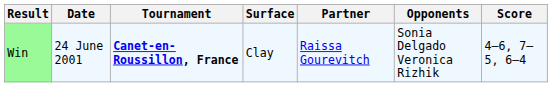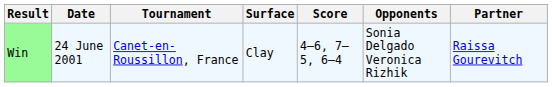 <table class="sortable wikitable">
 <tr>
 <th>Result</th>
 <th>Date</th>
 <th>Tournament</th>
 <th>Surface</th>
+<th>Score</th>
+<th>Opponents</th>
 <th>Partner</th>
-<th>Opponents</th>
-<th>Score</th>
 </tr>
 <tr style="background:#f0f8ff;">
 <td style="background:#98fb98;">Win</td>
 <td>24 June 2001</td>
-<td><strong><a href='#'>Canet-en-Roussillon</a>, France</strong></td>
+<td><a href='#'>Canet-en-Roussillon</a>, France</td>
 <td>Clay</td>
+<td>4–6, 7–5, 6–4</td>
+<td> Sonia Delgado <br>  Veronica Rizhik</td>
 <td> <a href='#'>Raissa Gourevitch</a></td>
-<td> Sonia Delgado <br>  Veronica Rizhik</td>
-<td>4–6, 7–5, 6–4</td>
 </tr>
 </table>
